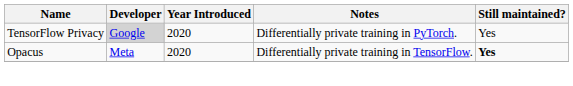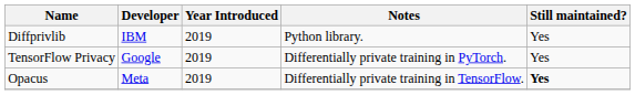 <table class="sortable wikitable" style="text-align: left">
 <tr>
 <th>Name</th>
 <th>Developer</th>
 <th>Year Introduced</th>
 <th>Notes</th>
 <th>Still maintained?</th>
 </tr>
 <tr>
+<td>Diffprivlib</td>
+<td><a href='#'>IBM</a></td>
+<td>2019</td>
+<td>Python library.</td>
+<td>Yes</td>
+</tr>
+<tr>
 <td>TensorFlow Privacy</td>
-<td style="background: lightgrey;"><a href='#'>Google</a></td>
-<td>2020</td>
+<td><a href='#'>Google</a></td>
+<td>2019</td>
 <td>Differentially private training in <a href='#'>PyTorch</a>.</td>
 <td>Yes</td>
 </tr>
 <tr>
 <td>Opacus</td>
 <td><a href='#'>Meta</a></td>
-<td>2020</td>
+<td>2019</td>
 <td>Differentially private training in <a href='#'>TensorFlow</a>.</td>
 <td><strong>Yes</strong></td>
 </tr>
 <tr>
 </tr>
 </table>
